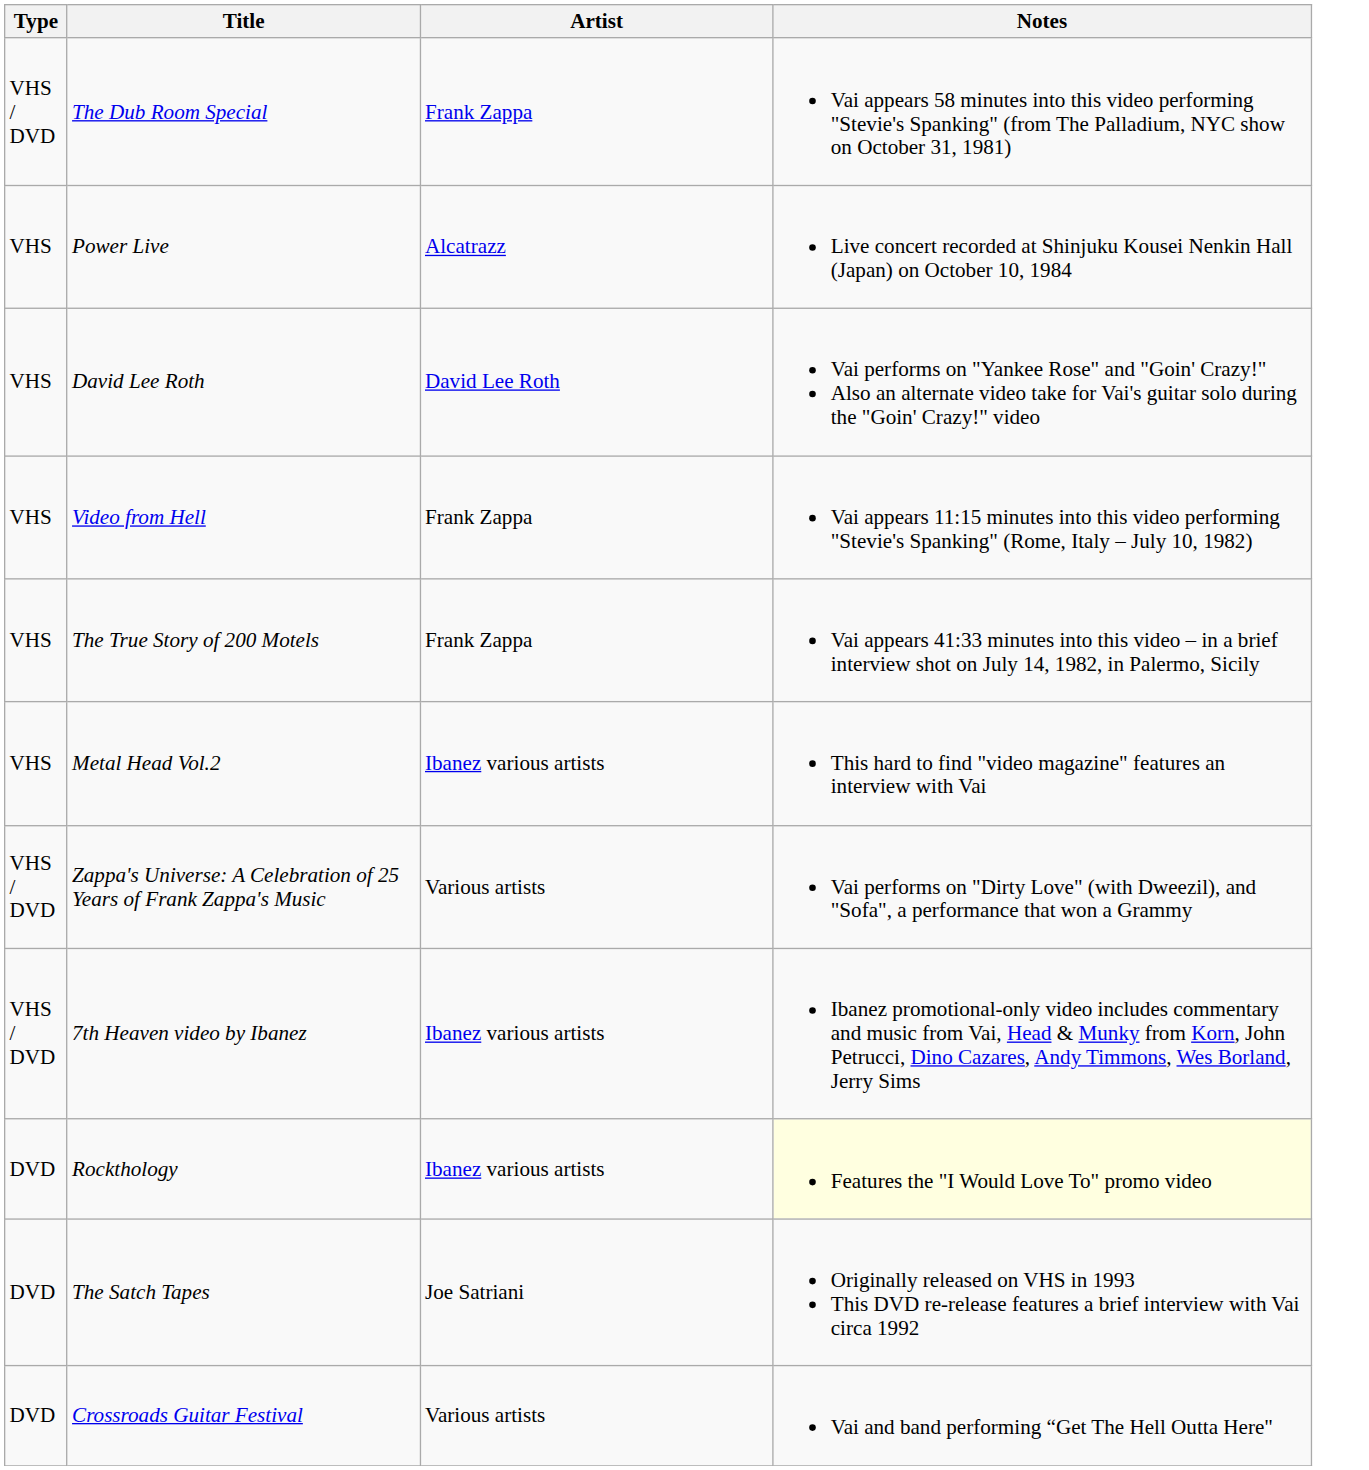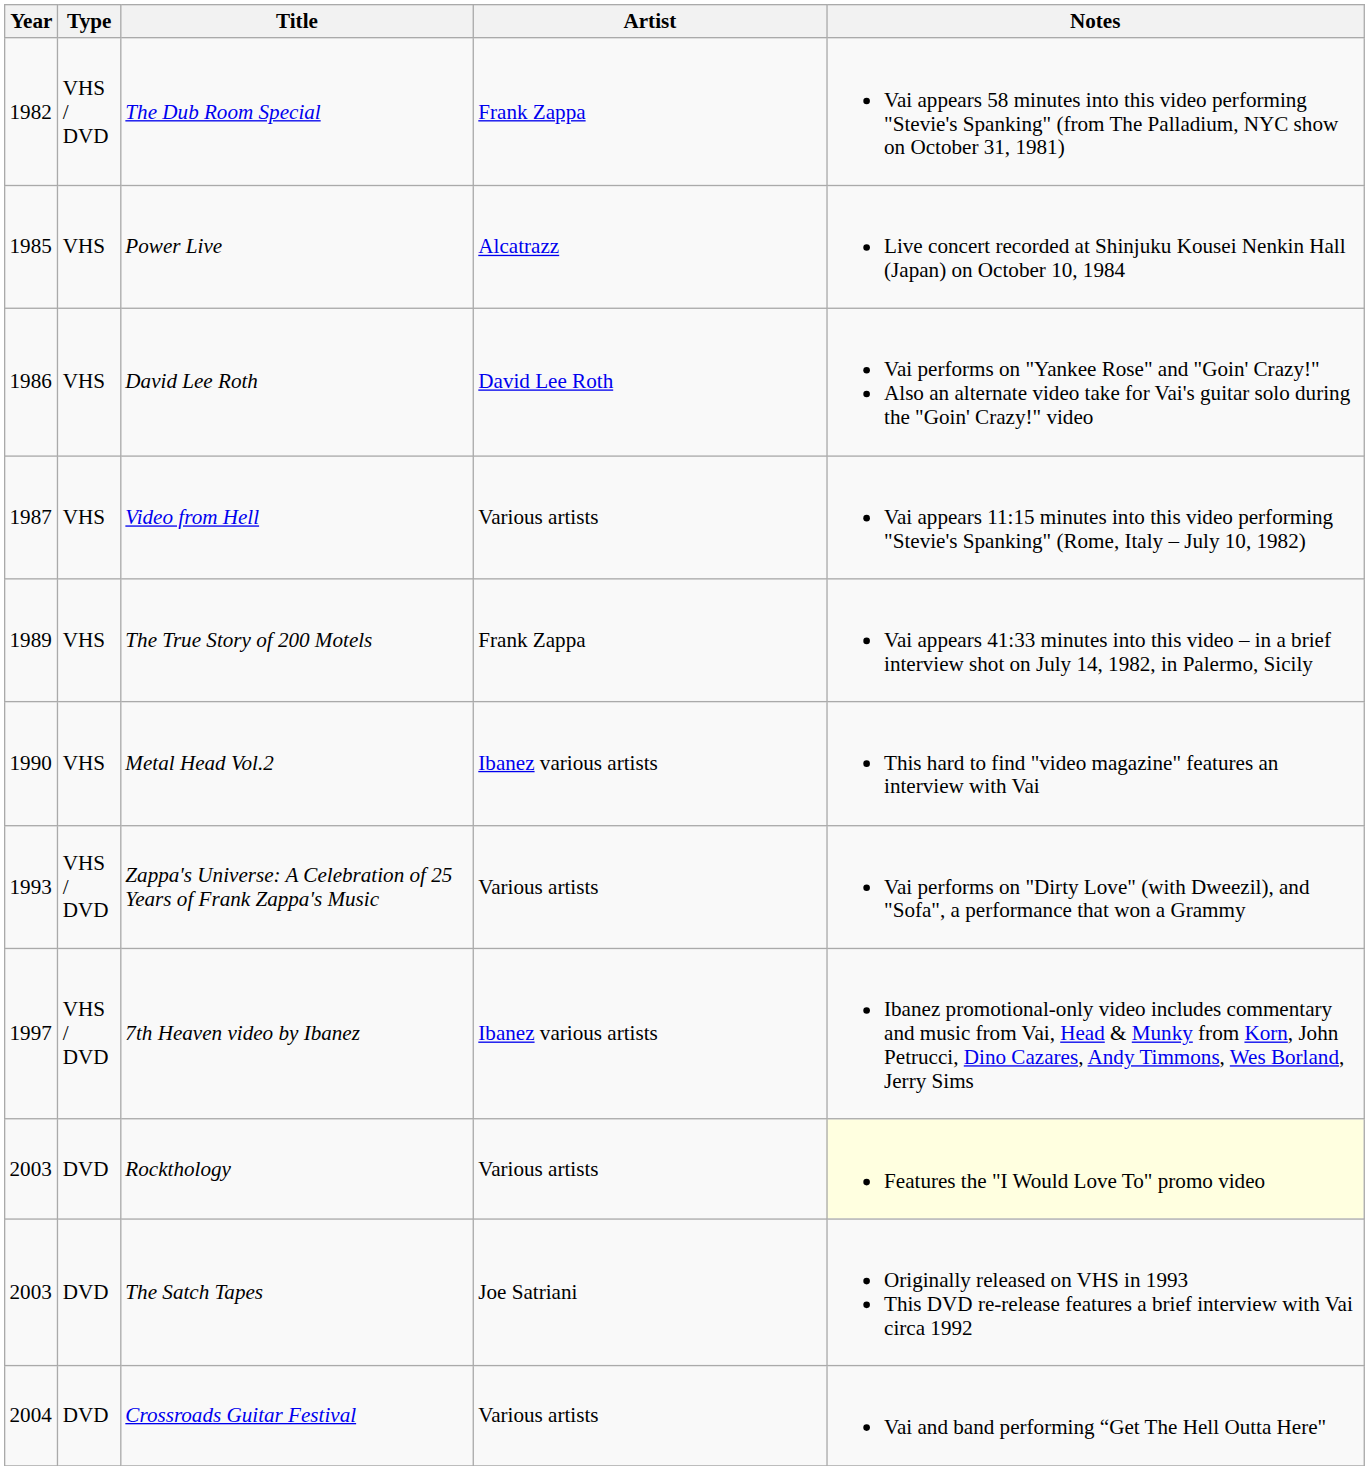 <table class="wikitable">
 <tr>
+<th width="33">Year</th>
 <th width="40">Type</th>
 <th style="width:260px;">Title</th>
 <th style="width:260px;">Artist</th>
 <th style="width:400px;">Notes</th>
 </tr>
 <tr>
+<td>1982</td>
 <td>VHS / DVD</td>
 <td><em><a href='#'>The Dub Room Special</a></em></td>
 <td><a href='#'>Frank Zappa</a></td>
 <td><br><ul><li>Vai appears 58 minutes into this video performing "Stevie's Spanking" (from The Palladium, NYC show on October 31, 1981)</li></ul></td>
 </tr>
 <tr>
+<td>1985</td>
 <td>VHS</td>
 <td><em>Power Live</em></td>
 <td><a href='#'>Alcatrazz</a></td>
 <td><br><ul><li>Live concert recorded at Shinjuku Kousei Nenkin Hall (Japan) on October 10, 1984</li></ul></td>
 </tr>
 <tr>
+<td>1986</td>
 <td>VHS</td>
 <td><em>David Lee Roth</em></td>
 <td><a href='#'>David Lee Roth</a></td>
 <td><br><ul><li>Vai performs on "Yankee Rose" and "Goin' Crazy!"</li><li>Also an alternate video take for Vai's guitar solo during the "Goin' Crazy!" video</li></ul></td>
 </tr>
 <tr>
+<td>1987</td>
 <td>VHS</td>
 <td><em><a href='#'>Video from Hell</a></em></td>
-<td>Frank Zappa</td>
+<td>Various artists</td>
 <td><br><ul><li>Vai appears 11:15 minutes into this video performing "Stevie's Spanking" (Rome, Italy – July 10, 1982)</li></ul></td>
 </tr>
 <tr>
+<td>1989</td>
 <td>VHS</td>
 <td><em>The True Story of 200 Motels</em></td>
 <td>Frank Zappa</td>
 <td><br><ul><li>Vai appears 41:33 minutes into this video – in a brief interview shot on July 14, 1982, in Palermo, Sicily</li></ul></td>
 </tr>
 <tr>
+<td>1990</td>
 <td>VHS</td>
 <td><em>Metal Head Vol.2</em></td>
 <td><a href='#'>Ibanez</a> various artists</td>
 <td><br><ul><li>This hard to find "video magazine" features an interview with Vai</li></ul></td>
 </tr>
 <tr>
+<td>1993</td>
 <td>VHS / DVD</td>
 <td><em>Zappa's Universe: A Celebration of 25 Years of Frank Zappa's Music</em></td>
 <td>Various artists</td>
 <td><br><ul><li>Vai performs on "Dirty Love" (with Dweezil), and "Sofa", a performance that won a Grammy</li></ul></td>
 </tr>
 <tr>
+<td>1997</td>
 <td>VHS / DVD</td>
 <td><em>7th Heaven video by Ibanez</em></td>
 <td><a href='#'>Ibanez</a> various artists</td>
 <td><br><ul><li>Ibanez promotional-only video includes commentary and music from Vai, <a href='#'>Head</a> & <a href='#'>Munky</a> from <a href='#'>Korn</a>, John Petrucci, <a href='#'>Dino Cazares</a>, <a href='#'>Andy Timmons</a>, <a href='#'>Wes Borland</a>, Jerry Sims</li></ul></td>
 </tr>
 <tr>
+<td>2003</td>
 <td>DVD</td>
 <td><em>Rockthology</em></td>
-<td><a href='#'>Ibanez</a> various artists</td>
+<td>Various artists</td>
 <td style="background: lightyellow;"><br><ul><li>Features the "I Would Love To" promo video</li></ul></td>
 </tr>
 <tr>
+<td>2003</td>
 <td>DVD</td>
 <td><em>The Satch Tapes</em></td>
 <td>Joe Satriani</td>
 <td><br><ul><li>Originally released on VHS in 1993</li><li>This DVD re-release features a brief interview with Vai circa 1992</li></ul></td>
 </tr>
 <tr>
+<td>2004</td>
 <td>DVD</td>
 <td><em><a href='#'>Crossroads Guitar Festival</a></em></td>
 <td>Various artists</td>
 <td><br><ul><li>Vai and band performing “Get The Hell Outta Here"</li></ul></td>
 </tr>
 </table>
